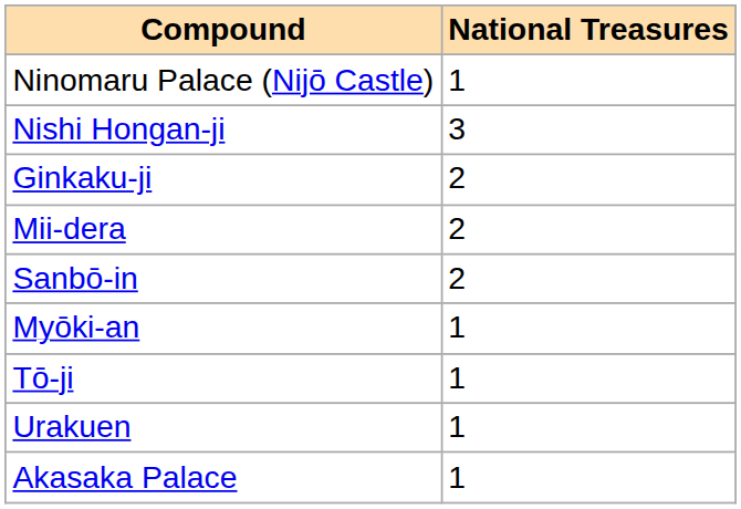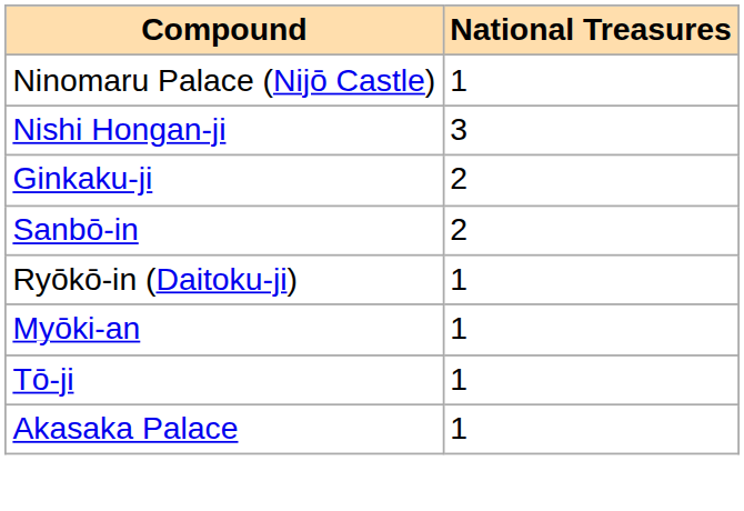 <table class="wikitable sortable" style="background:#ffffff;" style="text-align:center">
 <tr>
 <th align="left" style="background:#ffdead;">Compound</th>
 <th align="left" style="background:#ffdead;">National Treasures</th>
 </tr>
 <tr>
 <td>Ninomaru Palace (<a href='#'>Nijō Castle</a>)</td>
 <td>1</td>
 </tr>
 <tr>
 <td><a href='#'>Nishi Hongan-ji</a></td>
 <td>3</td>
 </tr>
 <tr>
 <td><a href='#'>Ginkaku-ji</a></td>
 <td>2</td>
 </tr>
 <tr>
-<td><a href='#'>Mii-dera</a></td>
+<td><a href='#'>Sanbō-in</a></td>
 <td>2</td>
 </tr>
 <tr>
-<td><a href='#'>Sanbō-in</a></td>
-<td>2</td>
+<td>Ryōkō-in (<a href='#'>Daitoku-ji</a>)</td>
+<td>1</td>
 </tr>
 <tr>
 <td><a href='#'>Myōki-an</a></td>
 <td>1</td>
 </tr>
 <tr>
 <td><a href='#'>Tō-ji</a></td>
 <td>1</td>
 </tr>
 <tr>
-<td><a href='#'>Urakuen</a></td>
-<td>1</td>
-</tr>
-<tr>
 <td><a href='#'>Akasaka Palace</a></td>
 <td>1</td>
 </tr>
 </table>
